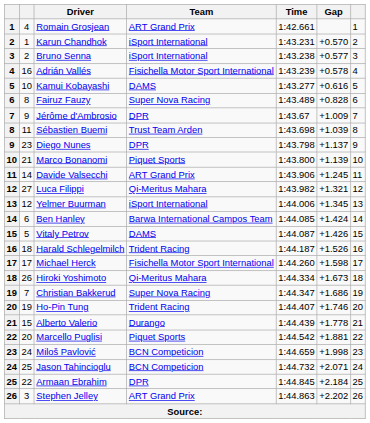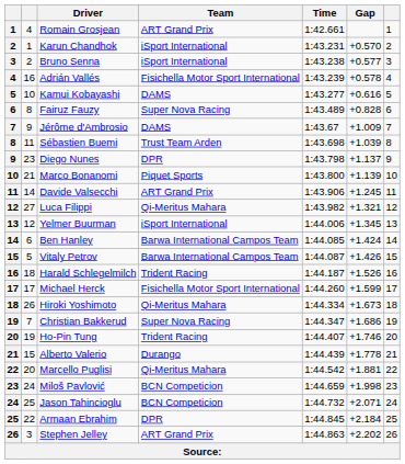 <table class="wikitable" style="font-size: 85%">
 <tr>
 <th></th>
 <th></th>
 <th>Driver</th>
 <th>Team</th>
 <th>Time</th>
 <th>Gap</th>
 <th></th>
 </tr>
 <tr>
 <th>1</th>
 <td align="center">4</td>
 <td> <a href='#'>Romain Grosjean</a></td>
 <td><a href='#'>ART Grand Prix</a></td>
 <td>1:42.661</td>
 <td></td>
 <td>1</td>
 </tr>
 <tr>
 <th>2</th>
 <td align="center">1</td>
 <td> <a href='#'>Karun Chandhok</a></td>
 <td><a href='#'>iSport International</a></td>
 <td>1:43.231</td>
 <td>+0.570</td>
 <td>2</td>
 </tr>
 <tr>
 <th>3</th>
 <td align="center">2</td>
 <td> <a href='#'>Bruno Senna</a></td>
 <td><a href='#'>iSport International</a></td>
 <td>1:43.238</td>
 <td>+0.577</td>
 <td>3</td>
 </tr>
 <tr>
 <th>4</th>
 <td align="center">16</td>
 <td> <a href='#'>Adrián Vallés</a></td>
 <td><a href='#'>Fisichella Motor Sport International</a></td>
 <td>1:43.239</td>
 <td>+0.578</td>
 <td>4</td>
 </tr>
 <tr>
 <th>5</th>
 <td align="center">10</td>
 <td> <a href='#'>Kamui Kobayashi</a></td>
 <td><a href='#'>DAMS</a></td>
 <td>1:43.277</td>
 <td>+0.616</td>
 <td>5</td>
 </tr>
 <tr>
 <th>6</th>
 <td align="center">8</td>
 <td> <a href='#'>Fairuz Fauzy</a></td>
 <td><a href='#'>Super Nova Racing</a></td>
 <td>1:43.489</td>
 <td>+0.828</td>
 <td>6</td>
 </tr>
 <tr>
 <th>7</th>
 <td align="center">9</td>
 <td> <a href='#'>Jérôme d'Ambrosio</a></td>
-<td><a href='#'>DPR</a></td>
+<td><a href='#'>DAMS</a></td>
 <td>1:43.67</td>
 <td>+1.009</td>
 <td>7</td>
 </tr>
 <tr>
 <th>8</th>
 <td align="center">11</td>
 <td> <a href='#'>Sébastien Buemi</a></td>
 <td><a href='#'>Trust Team Arden</a></td>
 <td>1:43.698</td>
 <td>+1.039</td>
 <td>8</td>
 </tr>
 <tr>
 <th>9</th>
 <td align="center">23</td>
 <td> <a href='#'>Diego Nunes</a></td>
 <td><a href='#'>DPR</a></td>
 <td>1:43.798</td>
 <td>+1.137</td>
 <td>9</td>
 </tr>
 <tr>
 <th>10</th>
 <td align="center">21</td>
 <td> <a href='#'>Marco Bonanomi</a></td>
 <td><a href='#'>Piquet Sports</a></td>
 <td>1:43.800</td>
 <td>+1.139</td>
 <td>10</td>
 </tr>
 <tr>
 <th>11</th>
 <td align="center">14</td>
 <td> <a href='#'>Davide Valsecchi</a></td>
 <td><a href='#'>ART Grand Prix</a></td>
 <td>1:43.906</td>
 <td>+1.245</td>
 <td>11</td>
 </tr>
 <tr>
 <th>12</th>
 <td align="center">27</td>
 <td> <a href='#'>Luca Filippi</a></td>
 <td><a href='#'>Qi-Meritus Mahara</a></td>
 <td>1:43.982</td>
 <td>+1.321</td>
 <td>12</td>
 </tr>
 <tr>
 <th>13</th>
 <td align="center">12</td>
 <td> <a href='#'>Yelmer Buurman</a></td>
 <td><a href='#'>iSport International</a></td>
 <td>1:44.006</td>
 <td>+1.345</td>
 <td>13</td>
 </tr>
 <tr>
 <th>14</th>
 <td align="center">6</td>
 <td> <a href='#'>Ben Hanley</a></td>
 <td><a href='#'>Barwa International Campos Team</a></td>
 <td>1:44.085</td>
 <td>+1.424</td>
 <td>14</td>
 </tr>
 <tr>
 <th>15</th>
 <td align="center">5</td>
 <td> <a href='#'>Vitaly Petrov</a></td>
-<td><a href='#'>DAMS</a></td>
+<td><a href='#'>Barwa International Campos Team</a></td>
 <td>1:44.087</td>
 <td>+1.426</td>
 <td>15</td>
 </tr>
 <tr>
 <th>16</th>
 <td align="center">18</td>
 <td> <a href='#'>Harald Schlegelmilch</a></td>
 <td><a href='#'>Trident Racing</a></td>
 <td>1:44.187</td>
 <td>+1.526</td>
 <td>16</td>
 </tr>
 <tr>
 <th>17</th>
 <td align="center">17</td>
 <td> <a href='#'>Michael Herck</a></td>
 <td><a href='#'>Fisichella Motor Sport International</a></td>
 <td>1:44.260</td>
-<td>+1.598</td>
+<td>+1.599</td>
 <td>17</td>
 </tr>
 <tr>
 <th>18</th>
 <td align="center">26</td>
 <td> <a href='#'>Hiroki Yoshimoto</a></td>
 <td><a href='#'>Qi-Meritus Mahara</a></td>
 <td>1:44.334</td>
 <td>+1.673</td>
 <td>18</td>
 </tr>
 <tr>
 <th>19</th>
 <td align="center">7</td>
 <td> <a href='#'>Christian Bakkerud</a></td>
 <td><a href='#'>Super Nova Racing</a></td>
 <td>1:44.347</td>
 <td>+1.686</td>
 <td>19</td>
 </tr>
 <tr>
 <th>20</th>
 <td align="center">19</td>
 <td> <a href='#'>Ho-Pin Tung</a></td>
 <td><a href='#'>Trident Racing</a></td>
 <td>1:44.407</td>
 <td>+1.746</td>
 <td>20</td>
 </tr>
 <tr>
 <th>21</th>
 <td align="center">15</td>
 <td> <a href='#'>Alberto Valerio</a></td>
 <td><a href='#'>Durango</a></td>
 <td>1:44.439</td>
 <td>+1.778</td>
 <td>21</td>
 </tr>
 <tr>
 <th>22</th>
 <td align="center">20</td>
 <td> <a href='#'>Marcello Puglisi</a></td>
-<td><a href='#'>Piquet Sports</a></td>
+<td><a href='#'>Qi-Meritus Mahara</a></td>
 <td>1:44.542</td>
 <td>+1.881</td>
 <td>22</td>
 </tr>
 <tr>
 <th>23</th>
 <td align="center">24</td>
 <td> <a href='#'>Miloš Pavlović</a></td>
 <td><a href='#'>BCN Competicion</a></td>
 <td>1:44.659</td>
 <td>+1.998</td>
 <td>23</td>
 </tr>
 <tr>
 <th>24</th>
 <td align="center">25</td>
 <td> <a href='#'>Jason Tahincioglu</a></td>
 <td><a href='#'>BCN Competicion</a></td>
 <td>1:44.732</td>
 <td>+2.071</td>
 <td>24</td>
 </tr>
 <tr>
 <th>25</th>
 <td align="center">22</td>
 <td> <a href='#'>Armaan Ebrahim</a></td>
 <td><a href='#'>DPR</a></td>
 <td>1:44.845</td>
 <td>+2.184</td>
 <td>25</td>
 </tr>
 <tr>
 <th>26</th>
 <td align="center">3</td>
 <td> <a href='#'>Stephen Jelley</a></td>
 <td><a href='#'>ART Grand Prix</a></td>
 <td>1:44.863</td>
 <td>+2.202</td>
 <td>26</td>
 </tr>
 <tr>
 <th colspan="7">Source:</th>
 </tr>
 </table>
